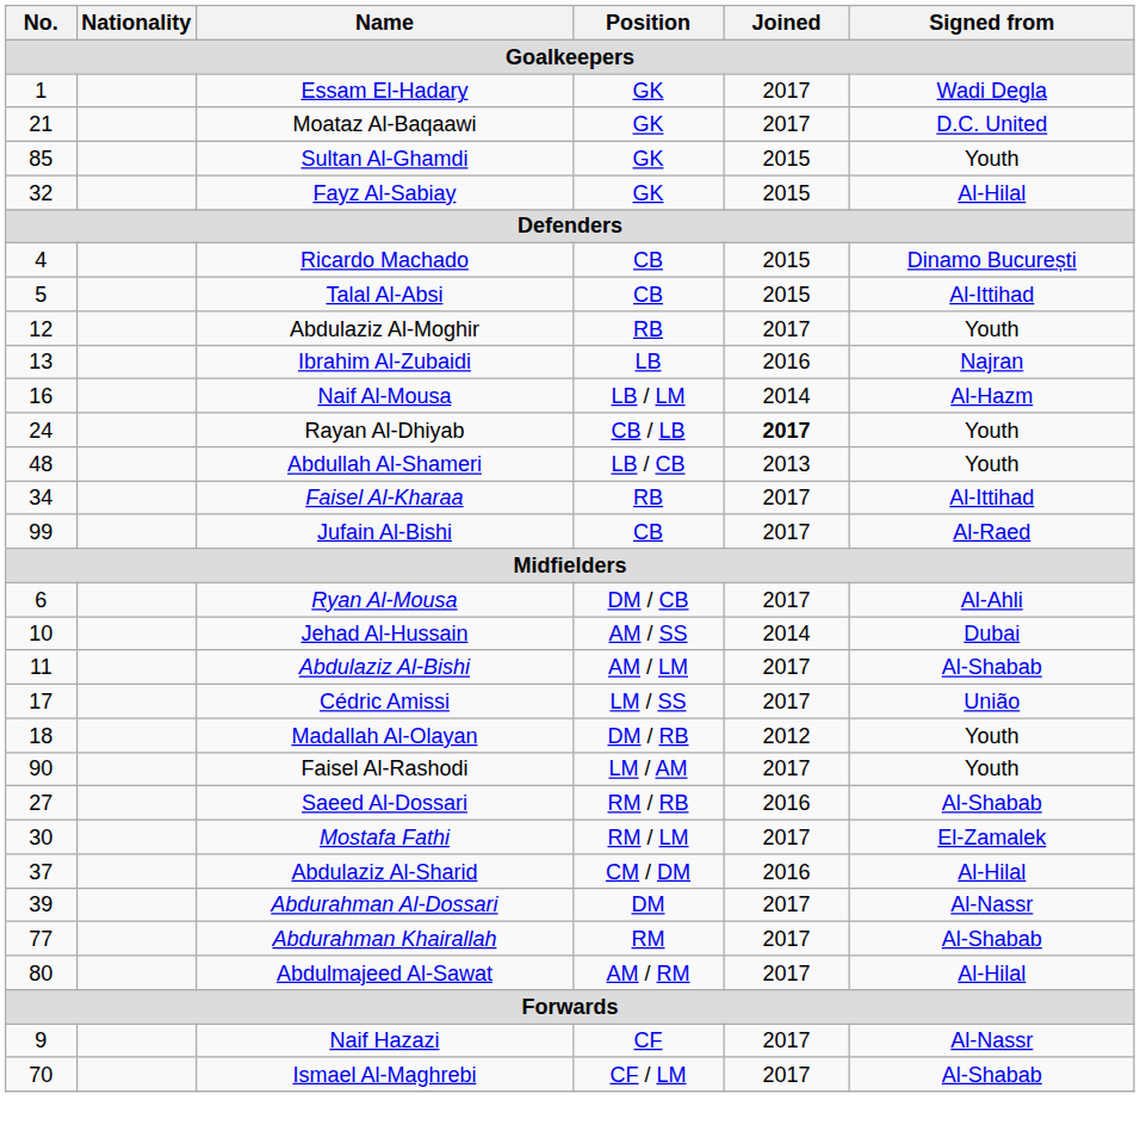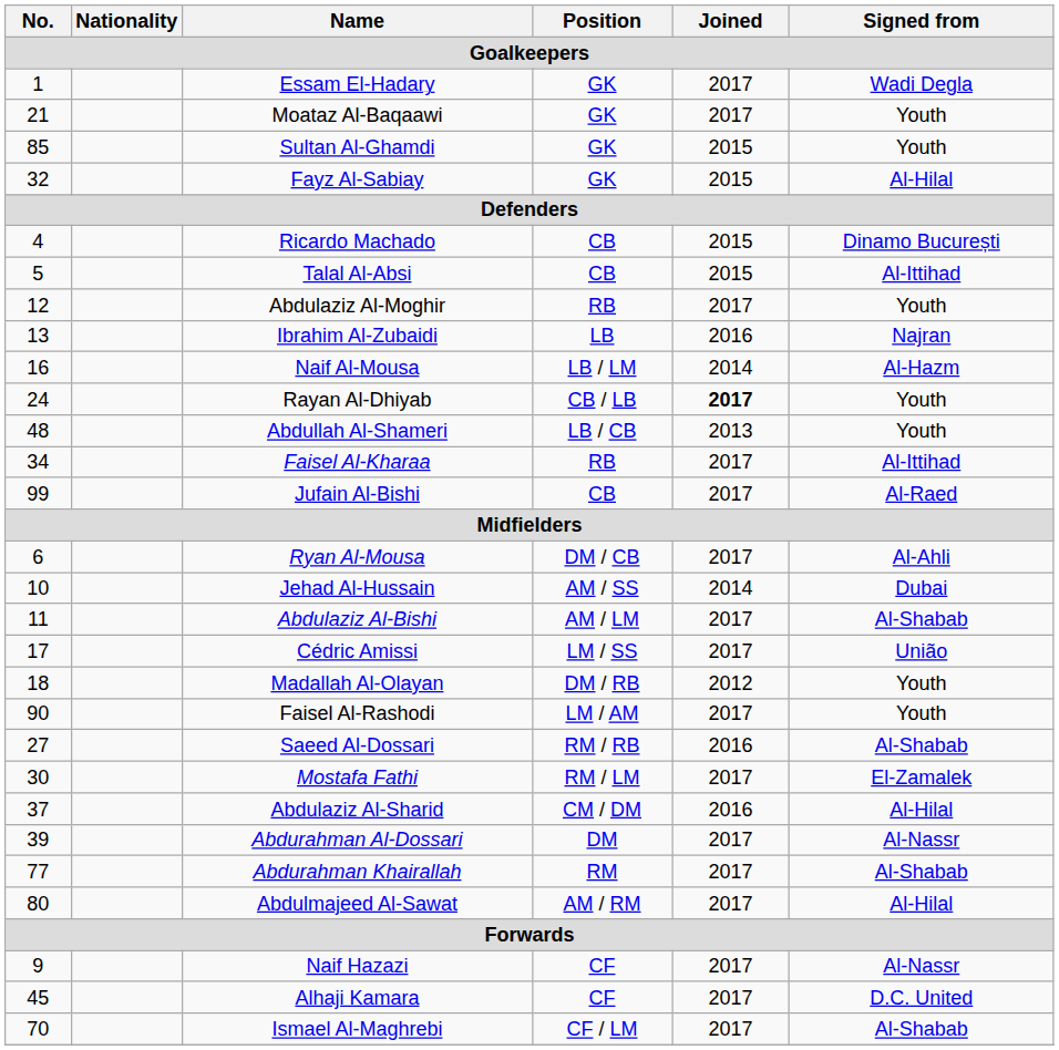 <table class="wikitable"  style="text-align:center; font-size:90%; width:60%;">
 <tr>
 <th style="background:f9db0a; color:black;">No.</th>
 <th style="background:f9db0a; color:black; width:55px;">Nationality</th>
 <th style="background:f9db0a; color:black;">Name</th>
 <th style="background:f9db0a; color:black;">Position</th>
 <th style="background:f9db0a; color:black;">Joined</th>
 <th style="background:f9db0a; color:black;">Signed from</th>
 </tr>
 <tr>
 <th colspan=6  style="background:#DCDCDC;">Goalkeepers</th>
 </tr>
 <tr>
 <td>1</td>
 <td></td>
 <td><a href='#'>Essam El-Hadary</a></td>
 <td><a href='#'>GK</a></td>
 <td>2017</td>
 <td> <a href='#'>Wadi Degla</a></td>
 </tr>
 <tr>
 <td>21</td>
 <td></td>
 <td>Moataz Al-Baqaawi</td>
 <td><a href='#'>GK</a></td>
 <td>2017</td>
-<td> <a href='#'>D.C. United</a></td>
+<td>Youth</td>
 </tr>
 <tr>
 <td>85</td>
 <td></td>
 <td><a href='#'>Sultan Al-Ghamdi</a></td>
 <td><a href='#'>GK</a></td>
 <td>2015</td>
 <td>Youth</td>
 </tr>
 <tr>
 <td>32</td>
 <td></td>
 <td><a href='#'>Fayz Al-Sabiay</a></td>
 <td><a href='#'>GK</a></td>
 <td>2015</td>
 <td> <a href='#'>Al-Hilal</a></td>
 </tr>
 <tr>
 <th colspan=6  style="background:#DCDCDC;">Defenders</th>
 </tr>
 <tr>
 <td>4</td>
 <td></td>
 <td><a href='#'>Ricardo Machado</a></td>
 <td><a href='#'>CB</a></td>
 <td>2015</td>
 <td> <a href='#'>Dinamo București</a></td>
 </tr>
 <tr>
 <td>5</td>
 <td></td>
 <td><a href='#'>Talal Al-Absi</a></td>
 <td><a href='#'>CB</a></td>
 <td>2015</td>
 <td> <a href='#'>Al-Ittihad</a></td>
 </tr>
 <tr>
 <td>12</td>
 <td></td>
 <td>Abdulaziz Al-Moghir</td>
 <td><a href='#'>RB</a></td>
 <td>2017</td>
 <td>Youth</td>
 </tr>
 <tr>
 <td>13</td>
 <td></td>
 <td><a href='#'>Ibrahim Al-Zubaidi</a></td>
 <td><a href='#'>LB</a></td>
 <td>2016</td>
 <td> <a href='#'>Najran</a></td>
 </tr>
 <tr>
 <td>16</td>
 <td></td>
 <td><a href='#'>Naif Al-Mousa</a></td>
 <td><a href='#'>LB</a> / <a href='#'>LM</a></td>
 <td>2014</td>
 <td> <a href='#'>Al-Hazm</a></td>
 </tr>
 <tr>
 <td>24</td>
 <td></td>
 <td>Rayan Al-Dhiyab</td>
 <td><a href='#'>CB</a> / <a href='#'>LB</a></td>
 <td><strong>2017</strong></td>
 <td>Youth</td>
 </tr>
 <tr>
 <td>48</td>
 <td></td>
 <td><a href='#'>Abdullah Al-Shameri</a></td>
 <td><a href='#'>LB</a> / <a href='#'>CB</a></td>
 <td>2013</td>
 <td>Youth</td>
 </tr>
 <tr>
 <td>34</td>
 <td></td>
 <td><em><a href='#'>Faisel Al-Kharaa</a></em></td>
 <td><a href='#'>RB</a></td>
 <td>2017</td>
 <td> <a href='#'>Al-Ittihad</a></td>
 </tr>
 <tr>
 <td>99</td>
 <td></td>
 <td><a href='#'>Jufain Al-Bishi</a></td>
 <td><a href='#'>CB</a></td>
 <td>2017</td>
 <td> <a href='#'>Al-Raed</a></td>
 </tr>
 <tr>
 <th colspan=6  style="background:#DCDCDC;">Midfielders</th>
 </tr>
 <tr>
 <td>6</td>
 <td></td>
 <td><em><a href='#'>Ryan Al-Mousa</a></em></td>
 <td><a href='#'>DM</a> / <a href='#'>CB</a></td>
 <td>2017</td>
 <td> <a href='#'>Al-Ahli</a></td>
 </tr>
 <tr>
 <td>10</td>
 <td></td>
 <td><a href='#'>Jehad Al-Hussain</a></td>
 <td><a href='#'>AM</a> / <a href='#'>SS</a></td>
 <td>2014</td>
 <td> <a href='#'>Dubai</a></td>
 </tr>
 <tr>
 <td>11</td>
 <td></td>
 <td><em><a href='#'>Abdulaziz Al-Bishi</a></em></td>
 <td><a href='#'>AM</a> / <a href='#'>LM</a></td>
 <td>2017</td>
 <td> <a href='#'>Al-Shabab</a></td>
 </tr>
 <tr>
 <td>17</td>
 <td></td>
 <td><a href='#'>Cédric Amissi</a></td>
 <td><a href='#'>LM</a> / <a href='#'>SS</a></td>
 <td>2017</td>
 <td> <a href='#'>União</a></td>
 </tr>
 <tr>
 <td>18</td>
 <td></td>
 <td><a href='#'>Madallah Al-Olayan</a></td>
 <td><a href='#'>DM</a> / <a href='#'>RB</a></td>
 <td>2012</td>
 <td>Youth</td>
 </tr>
 <tr>
 <td>90</td>
 <td></td>
 <td>Faisel Al-Rashodi</td>
 <td><a href='#'>LM</a> / <a href='#'>AM</a></td>
 <td>2017</td>
 <td>Youth</td>
 </tr>
 <tr>
 <td>27</td>
 <td></td>
 <td><a href='#'>Saeed Al-Dossari</a></td>
 <td><a href='#'>RM</a> / <a href='#'>RB</a></td>
 <td>2016</td>
 <td> <a href='#'>Al-Shabab</a></td>
 </tr>
 <tr>
 <td>30</td>
 <td></td>
 <td><em><a href='#'>Mostafa Fathi</a></em></td>
 <td><a href='#'>RM</a> / <a href='#'>LM</a></td>
 <td>2017</td>
 <td> <a href='#'>El-Zamalek</a></td>
 </tr>
 <tr>
 <td>37</td>
 <td></td>
 <td><a href='#'>Abdulaziz Al-Sharid</a></td>
 <td><a href='#'>CM</a> / <a href='#'>DM</a></td>
 <td>2016</td>
 <td> <a href='#'>Al-Hilal</a></td>
 </tr>
 <tr>
 <td>39</td>
 <td></td>
 <td><em><a href='#'>Abdurahman Al-Dossari</a></em></td>
 <td><a href='#'>DM</a></td>
 <td>2017</td>
 <td> <a href='#'>Al-Nassr</a></td>
 </tr>
 <tr>
 <td>77</td>
 <td></td>
 <td><em><a href='#'>Abdurahman Khairallah</a></em></td>
 <td><a href='#'>RM</a></td>
 <td>2017</td>
 <td> <a href='#'>Al-Shabab</a></td>
 </tr>
 <tr>
 <td>80</td>
 <td></td>
 <td><a href='#'>Abdulmajeed Al-Sawat</a></td>
 <td><a href='#'>AM</a> / <a href='#'>RM</a></td>
 <td>2017</td>
 <td> <a href='#'>Al-Hilal</a></td>
 </tr>
 <tr>
 <th colspan=6  style="background:#DCDCDC;">Forwards</th>
 </tr>
 <tr>
 <td>9</td>
 <td></td>
 <td><a href='#'>Naif Hazazi</a></td>
 <td><a href='#'>CF</a></td>
 <td>2017</td>
 <td> <a href='#'>Al-Nassr</a></td>
 </tr>
 <tr>
+<td>45</td>
+<td></td>
+<td><a href='#'>Alhaji Kamara</a></td>
+<td><a href='#'>CF</a></td>
+<td>2017</td>
+<td> <a href='#'>D.C. United</a></td>
+</tr>
+<tr>
 <td>70</td>
 <td></td>
 <td><a href='#'>Ismael Al-Maghrebi</a></td>
 <td><a href='#'>CF</a> / <a href='#'>LM</a></td>
 <td>2017</td>
 <td> <a href='#'>Al-Shabab</a></td>
 </tr>
 <tr>
 </tr>
 </table>
